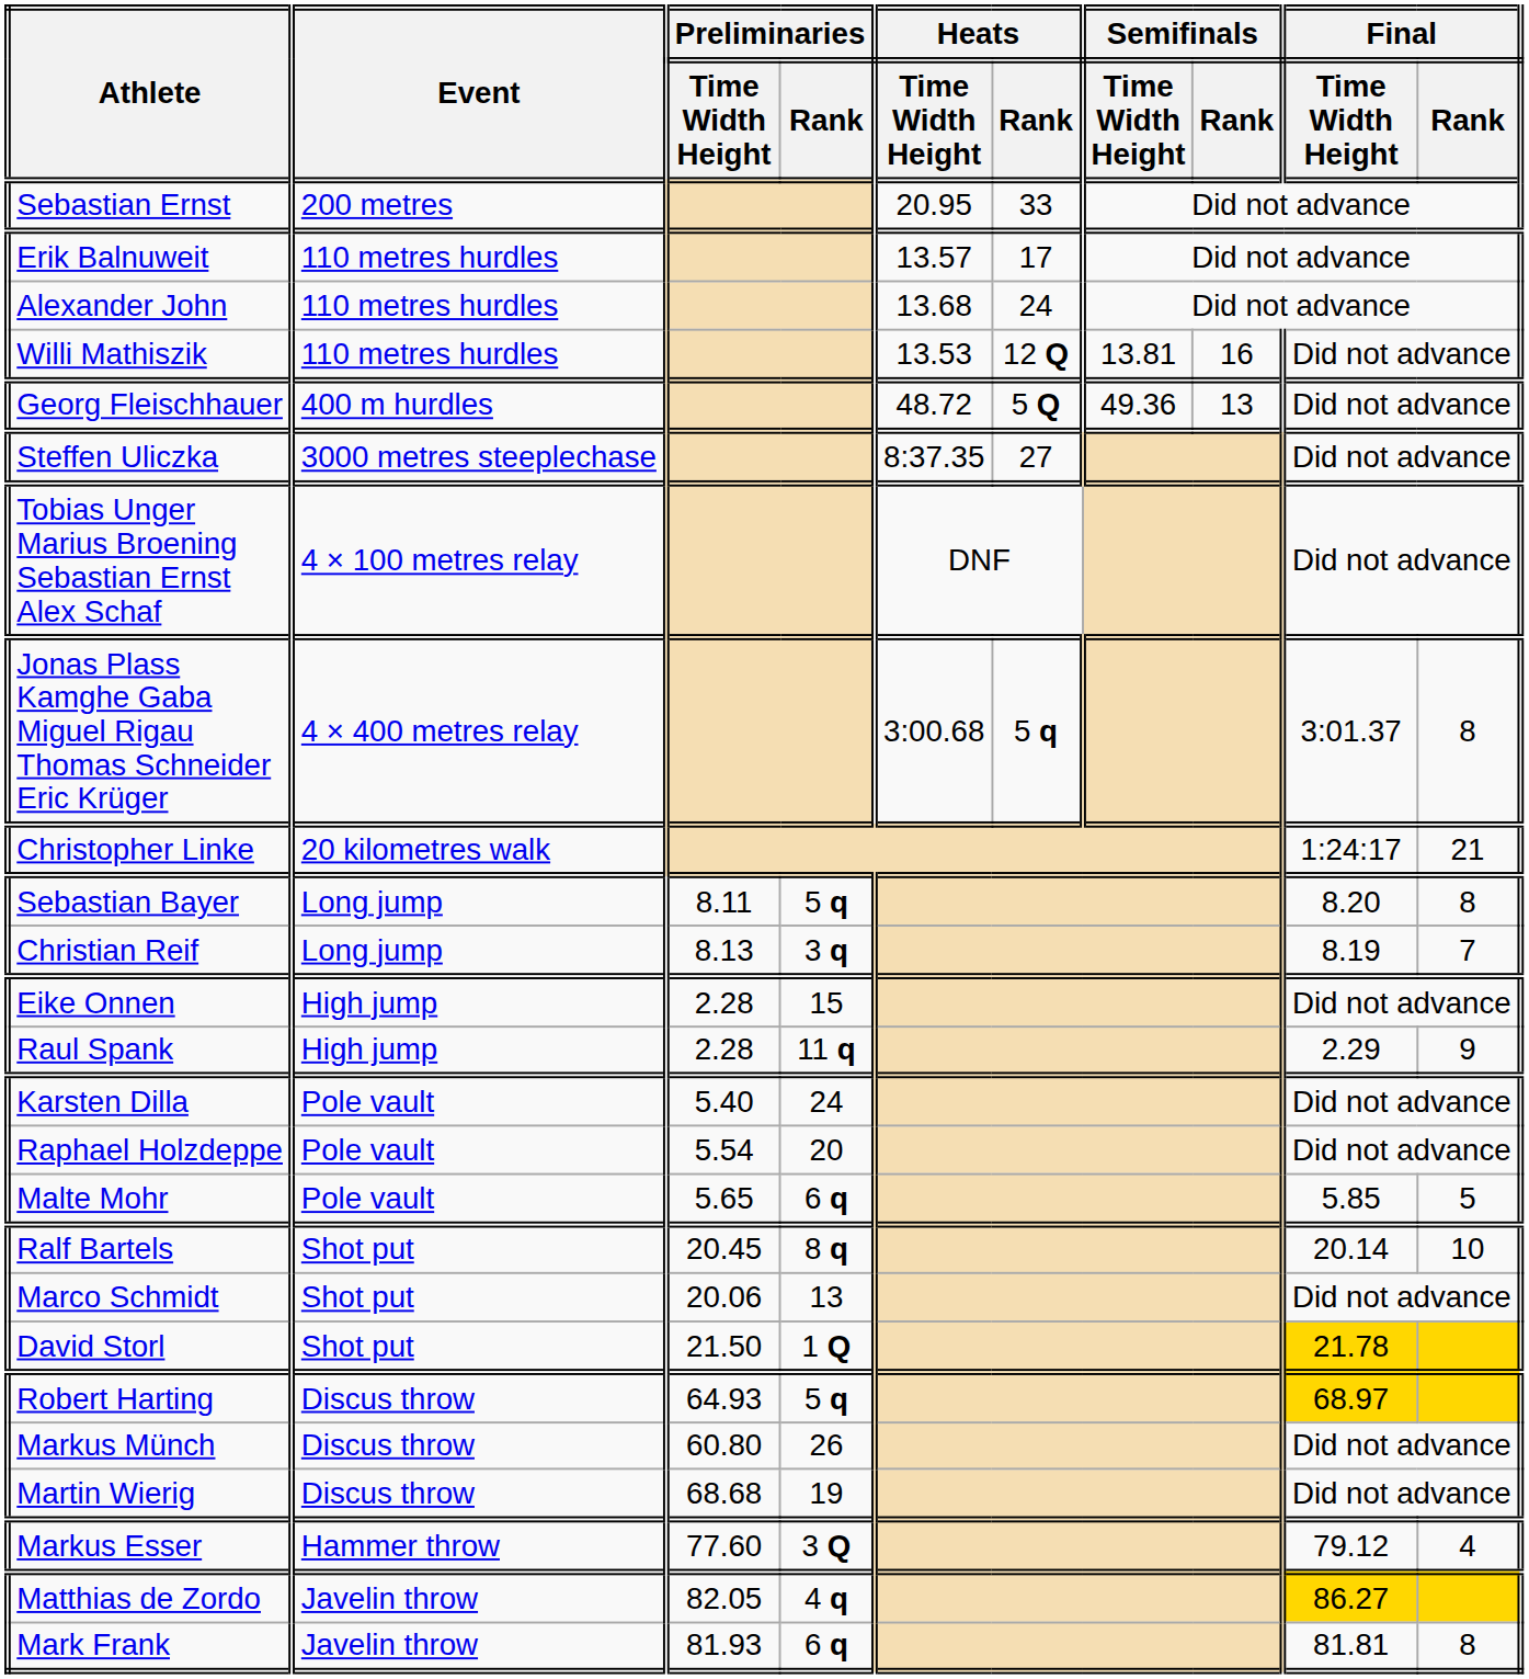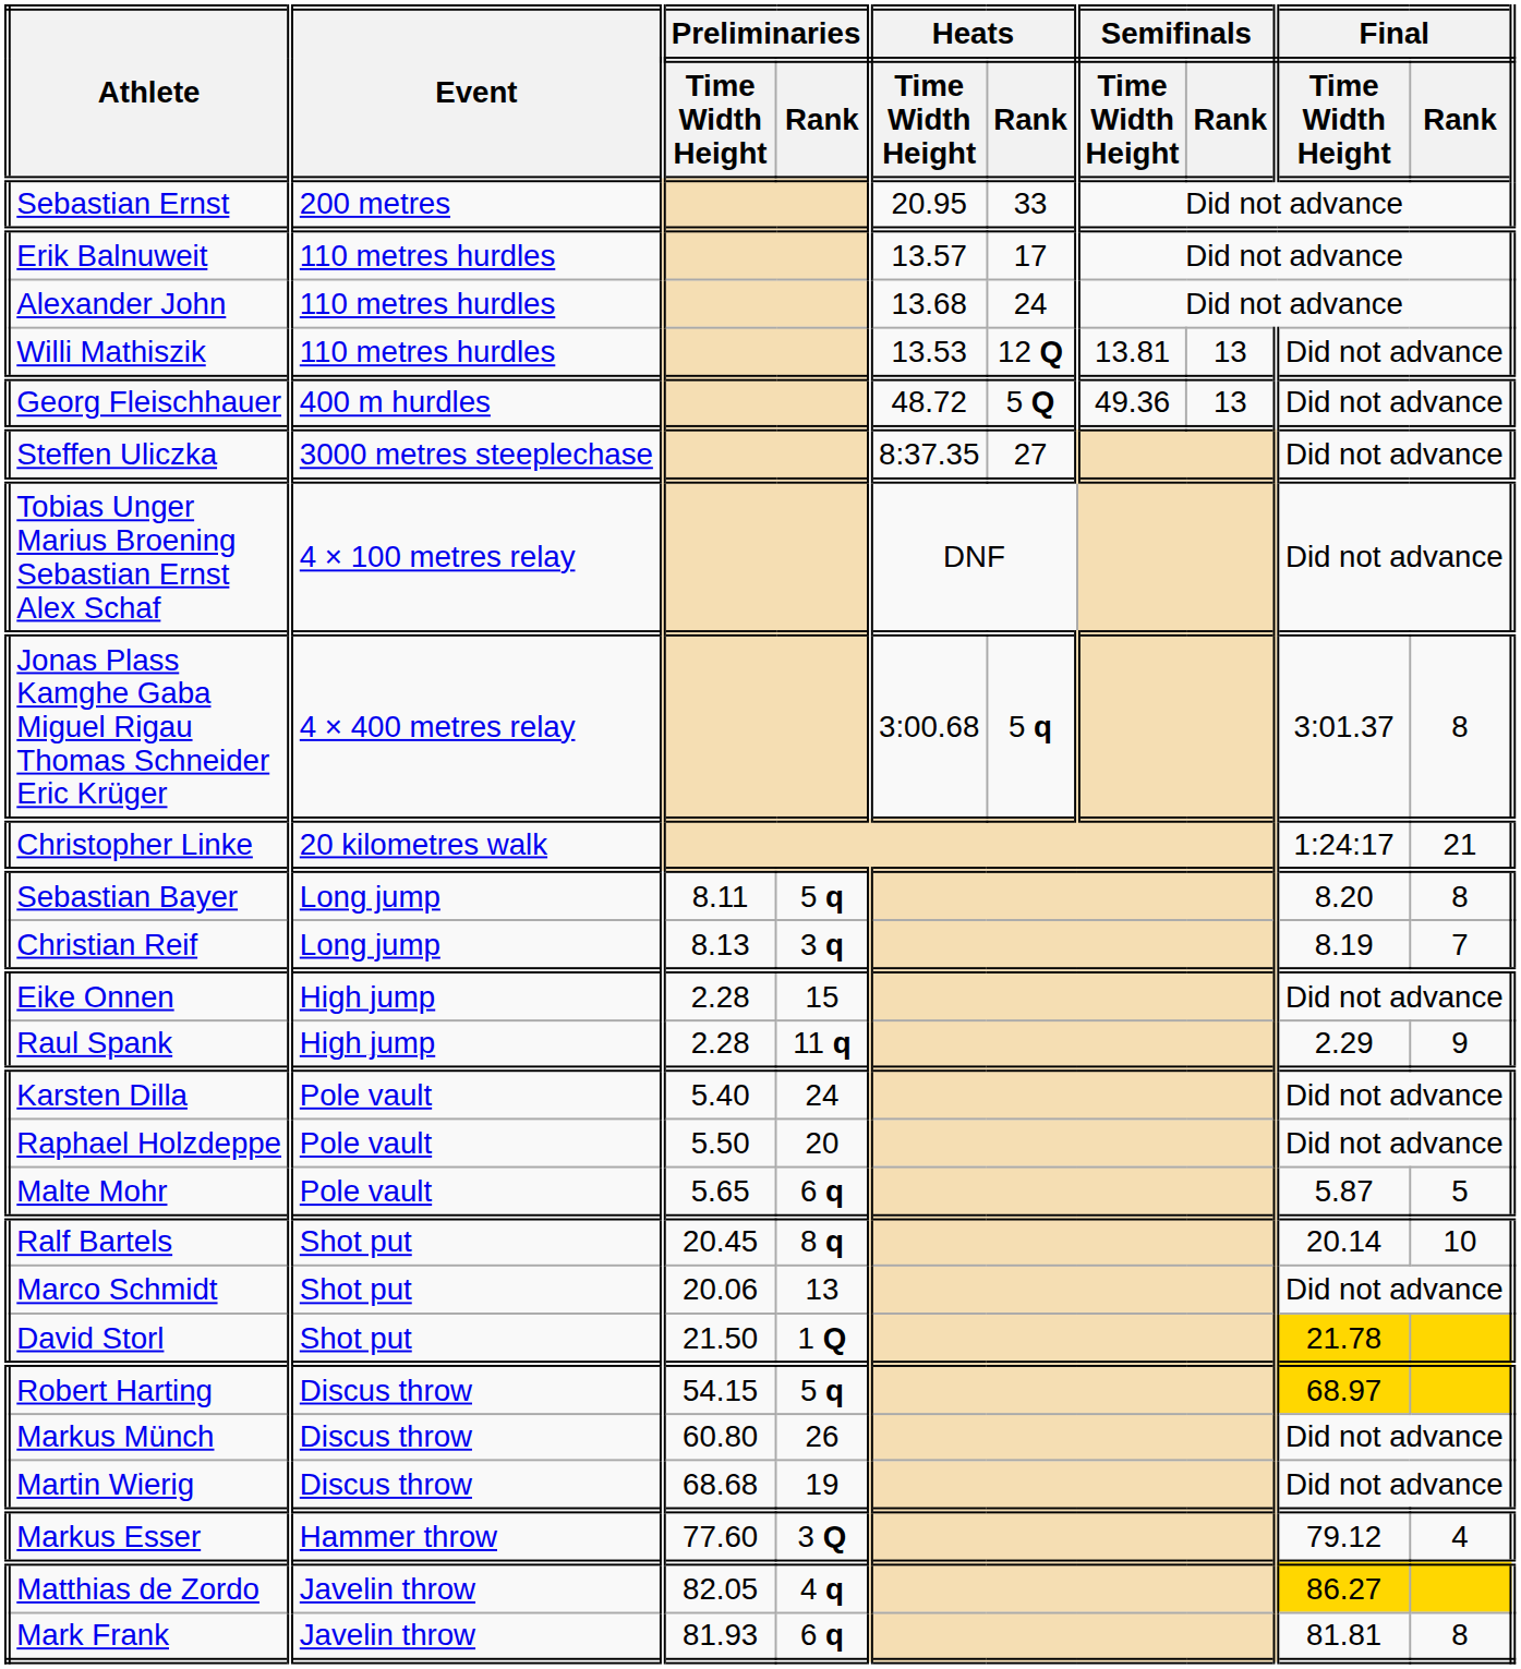 <table class=wikitable style="font-size:90%; border: double;">
 <tr>
 <th rowspan="2" style="border-right:double">Athlete</th>
 <th rowspan="2" style="border-right:double">Event</th>
 <th colspan="2" style="border-right:double; border-bottom:double;">Preliminaries</th>
 <th colspan="2" style="border-right:double; border-bottom:double;">Heats</th>
 <th colspan="2" style="border-right:double; border-bottom:double;">Semifinals</th>
 <th colspan="2" style="border-right:double; border-bottom:double;">Final</th>
 </tr>
 <tr>
 <th>Time<br>Width<br>Height</th>
 <th style="border-right:double">Rank</th>
 <th>Time<br>Width<br>Height</th>
 <th style="border-right:double">Rank</th>
 <th>Time<br>Width<br>Height</th>
 <th style="border-right:double">Rank</th>
 <th>Time<br>Width<br>Height</th>
 <th style="border-right:double">Rank</th>
 </tr>
 <tr style="border-top: double;">
 <td style="border-right:double"><a href='#'>Sebastian Ernst</a></td>
 <td style="border-right:double"><a href='#'>200 metres</a></td>
 <td style="border-right:double" colspan= 2 bgcolor="wheat"></td>
 <td align=center>20.95</td>
 <td style="border-right:double" align=center>33</td>
 <td colspan=4 align=center>Did not advance</td>
 </tr>
 <tr style="border-top: double;">
 <td style="border-right:double"><a href='#'>Erik Balnuweit</a></td>
 <td style="border-right:double"><a href='#'>110 metres hurdles</a></td>
 <td style="border-right:double" colspan= 2 bgcolor="wheat"></td>
 <td align=center>13.57</td>
 <td style="border-right:double" align=center>17</td>
 <td colspan=4 align=center>Did not advance</td>
 </tr>
 <tr>
 <td style="border-right:double"><a href='#'>Alexander John</a></td>
 <td style="border-right:double"><a href='#'>110 metres hurdles</a></td>
 <td style="border-right:double" colspan= 2 bgcolor="wheat"></td>
 <td align=center>13.68</td>
 <td style="border-right:double" align=center>24</td>
 <td colspan=4 align=center>Did not advance</td>
 </tr>
 <tr>
 <td style="border-right:double"><a href='#'>Willi Mathiszik</a></td>
 <td style="border-right:double"><a href='#'>110 metres hurdles</a></td>
 <td style="border-right:double" colspan= 2 bgcolor="wheat"></td>
 <td align=center>13.53</td>
 <td style="border-right:double" align=center>12 <strong>Q</strong></td>
 <td align=center>13.81</td>
-<td style="border-right:double" align=center>16</td>
+<td style="border-right:double" align=center>13</td>
 <td colspan=2 align=center>Did not advance</td>
 </tr>
 <tr style="border-top: double;">
 <td style="border-right:double"><a href='#'>Georg Fleischhauer</a></td>
 <td style="border-right:double"><a href='#'>400 m hurdles</a></td>
 <td style="border-right:double" colspan= 2 bgcolor="wheat"></td>
 <td align=center>48.72</td>
 <td style="border-right:double" align=center>5 <strong>Q</strong></td>
 <td align=center>49.36</td>
 <td style="border-right:double" align=center>13</td>
 <td colspan=2 align=center>Did not advance</td>
 </tr>
 <tr style="border-top: double;">
 <td style="border-right:double"><a href='#'>Steffen Uliczka</a></td>
 <td style="border-right:double"><a href='#'>3000 metres steeplechase</a></td>
 <td style="border-right:double" colspan= 2 bgcolor="wheat"></td>
 <td align=center>8:37.35</td>
 <td style="border-right:double" align=center>27</td>
 <td style="border-right:double" colspan= 2 bgcolor="wheat"></td>
 <td align=center colspan=2>Did not advance</td>
 </tr>
 <tr style="border-top: double;">
 <td style="border-right:double"><a href='#'>Tobias Unger</a><br><a href='#'>Marius Broening</a><br><a href='#'>Sebastian Ernst</a><br><a href='#'>Alex Schaf</a><br></td>
 <td style="border-right:double"><a href='#'>4 × 100 metres relay</a></td>
 <td style="border-right:double" colspan= 2 bgcolor="wheat"></td>
 <td colspan=2 align=center>DNF</td>
 <td style="border-right:double" colspan= 2 bgcolor="wheat"></td>
 <td colspan=2 align=center>Did not advance</td>
 </tr>
 <tr style="border-top: double;">
 <td style="border-right:double"><a href='#'>Jonas Plass</a><br><a href='#'>Kamghe Gaba</a><br><a href='#'>Miguel Rigau</a><br><a href='#'>Thomas Schneider</a><br><a href='#'>Eric Krüger</a><br></td>
 <td style="border-right:double"><a href='#'>4 × 400 metres relay</a></td>
 <td style="border-right:double" colspan= 2 bgcolor="wheat"></td>
 <td align=center>3:00.68</td>
 <td style="border-right:double" align=center>5 <strong>q</strong></td>
 <td style="border-right:double" colspan= 2 bgcolor="wheat"></td>
 <td align=center>3:01.37</td>
 <td align=center>8</td>
 </tr>
 <tr style="border-top: double;">
 <td style="border-right:double"><a href='#'>Christopher Linke</a></td>
 <td style="border-right:double"><a href='#'>20 kilometres walk</a></td>
 <td style="border-right:double" colspan= 6 bgcolor="wheat"></td>
 <td align=center>1:24:17</td>
 <td align=center>21</td>
 </tr>
 <tr style="border-top: double;">
 <td style="border-right:double"><a href='#'>Sebastian Bayer</a></td>
 <td style="border-right:double"><a href='#'>Long jump</a></td>
 <td align=center>8.11</td>
 <td style="border-right:double" align=center>5 <strong>q</strong></td>
 <td style="border-right:double" colspan= 4 bgcolor="wheat"></td>
 <td align=center>8.20</td>
 <td align=center>8</td>
 </tr>
 <tr>
 <td style="border-right:double"><a href='#'>Christian Reif</a></td>
 <td style="border-right:double"><a href='#'>Long jump</a></td>
 <td align=center>8.13</td>
 <td style="border-right:double" align=center>3 <strong>q</strong></td>
 <td style="border-right:double" colspan= 4 bgcolor="wheat"></td>
 <td align=center>8.19</td>
 <td align=center>7</td>
 </tr>
 <tr style="border-top: double;">
 <td style="border-right:double"><a href='#'>Eike Onnen</a></td>
 <td style="border-right:double"><a href='#'>High jump</a></td>
 <td align=center>2.28</td>
 <td style="border-right:double" align=center>15</td>
 <td style="border-right:double" colspan= 4 bgcolor="wheat"></td>
 <td colspan=2 align=center>Did not advance</td>
 </tr>
 <tr>
 <td style="border-right:double"><a href='#'>Raul Spank</a></td>
 <td style="border-right:double"><a href='#'>High jump</a></td>
 <td align=center>2.28</td>
 <td style="border-right:double" align=center>11 <strong>q</strong></td>
 <td style="border-right:double" colspan= 4 bgcolor="wheat"></td>
 <td align=center>2.29</td>
 <td align=center>9</td>
 </tr>
 <tr style="border-top: double;">
 <td style="border-right:double"><a href='#'>Karsten Dilla</a></td>
 <td style="border-right:double"><a href='#'>Pole vault</a></td>
 <td align=center>5.40</td>
 <td style="border-right:double" align=center>24</td>
 <td style="border-right:double" colspan= 4 bgcolor="wheat"></td>
 <td colspan=2 align=center>Did not advance</td>
 </tr>
 <tr>
 <td style="border-right:double"><a href='#'>Raphael Holzdeppe</a></td>
 <td style="border-right:double"><a href='#'>Pole vault</a></td>
-<td align=center>5.54</td>
+<td align=center>5.50</td>
 <td style="border-right:double" align=center>20</td>
 <td style="border-right:double" colspan= 4 bgcolor="wheat"></td>
 <td colspan=2 align=center>Did not advance</td>
 </tr>
 <tr>
 <td style="border-right:double"><a href='#'>Malte Mohr</a></td>
 <td style="border-right:double"><a href='#'>Pole vault</a></td>
 <td align=center>5.65</td>
 <td style="border-right:double" align=center>6 <strong>q</strong></td>
 <td style="border-right:double" colspan= 4 bgcolor="wheat"></td>
-<td align=center>5.85</td>
+<td align=center>5.87</td>
 <td align=center>5</td>
 </tr>
 <tr style="border-top: double;">
 <td style="border-right:double"><a href='#'>Ralf Bartels</a></td>
 <td style="border-right:double"><a href='#'>Shot put</a></td>
 <td align=center>20.45</td>
 <td style="border-right:double" align=center>8 <strong>q</strong></td>
 <td style="border-right:double" colspan= 4 bgcolor="wheat"></td>
 <td align=center>20.14</td>
 <td align=center>10</td>
 </tr>
 <tr>
 <td style="border-right:double"><a href='#'>Marco Schmidt</a></td>
 <td style="border-right:double"><a href='#'>Shot put</a></td>
 <td align=center>20.06</td>
 <td style="border-right:double" align=center>13</td>
 <td style="border-right:double" colspan= 4 bgcolor="wheat"></td>
 <td align=center colspan=2>Did not advance</td>
 </tr>
 <tr>
 <td style="border-right:double"><a href='#'>David Storl</a></td>
 <td style="border-right:double"><a href='#'>Shot put</a></td>
 <td align=center>21.50</td>
 <td style="border-right:double" align=center>1 <strong>Q</strong></td>
 <td style="border-right:double" colspan= 4 bgcolor="wheat"></td>
 <td align=center bgcolor=gold>21.78</td>
 <td align=center bgcolor=gold></td>
 </tr>
 <tr style="border-top: double;">
 <td style="border-right:double"><a href='#'>Robert Harting</a></td>
 <td style="border-right:double"><a href='#'>Discus throw</a></td>
-<td align=center>64.93</td>
+<td align=center>54.15</td>
 <td style="border-right:double" align=center>5 <strong>q</strong></td>
 <td style="border-right:double" colspan= 4 bgcolor="wheat"></td>
 <td align=center bgcolor=gold>68.97</td>
 <td align=center bgcolor=gold></td>
 </tr>
 <tr>
 <td style="border-right:double"><a href='#'>Markus Münch</a></td>
 <td style="border-right:double"><a href='#'>Discus throw</a></td>
 <td align=center>60.80</td>
 <td style="border-right:double" align=center>26</td>
 <td style="border-right:double" colspan= 4 bgcolor="wheat"></td>
 <td align=center colspan=2>Did not advance</td>
 </tr>
 <tr>
 <td style="border-right:double"><a href='#'>Martin Wierig</a></td>
 <td style="border-right:double"><a href='#'>Discus throw</a></td>
 <td align=center>68.68</td>
 <td style="border-right:double" align=center>19</td>
 <td style="border-right:double" colspan= 4 bgcolor="wheat"></td>
 <td align=center colspan=2>Did not advance</td>
 </tr>
 <tr style="border-top: double;">
 <td style="border-right:double"><a href='#'>Markus Esser</a></td>
 <td style="border-right:double"><a href='#'>Hammer throw</a></td>
 <td align=center>77.60</td>
 <td style="border-right:double" align=center>3 <strong>Q</strong></td>
 <td style="border-right:double" colspan= 4 bgcolor="wheat"></td>
 <td align=center>79.12</td>
 <td align=center>4</td>
 </tr>
 <tr style="border-top: double;">
 <td style="border-right:double"><a href='#'>Matthias de Zordo</a></td>
 <td style="border-right:double"><a href='#'>Javelin throw</a></td>
 <td align=center>82.05</td>
 <td style="border-right:double" align=center>4 <strong>q</strong></td>
 <td style="border-right:double" colspan= 4 bgcolor="wheat"></td>
 <td align=center bgcolor=gold>86.27</td>
 <td align=center bgcolor=gold></td>
 </tr>
 <tr>
 <td style="border-right:double"><a href='#'>Mark Frank</a></td>
 <td style="border-right:double"><a href='#'>Javelin throw</a></td>
 <td align=center>81.93</td>
 <td style="border-right:double" align=center>6 <strong>q</strong></td>
 <td style="border-right:double" colspan= 4 bgcolor="wheat"></td>
 <td align=center>81.81</td>
 <td align=center>8</td>
 </tr>
 </table>
